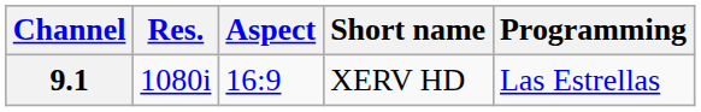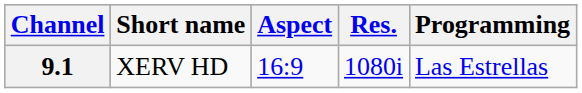 <table class="wikitable">
 <tr>
 <th scope = "col"><a href='#'>Channel</a></th>
+<th scope = "col">Short name</th>
+<th scope = "col"><a href='#'>Aspect</a></th>
 <th scope = "col"><a href='#'>Res.</a></th>
-<th scope = "col"><a href='#'>Aspect</a></th>
-<th scope = "col">Short name</th>
 <th scope = "col">Programming</th>
 </tr>
 <tr>
 <th scope = "row">9.1</th>
+<td>XERV HD</td>
+<td><a href='#'>16:9</a></td>
 <td><a href='#'>1080i</a></td>
-<td><a href='#'>16:9</a></td>
-<td>XERV HD</td>
 <td><a href='#'>Las Estrellas</a></td>
 </tr>
 </table>
